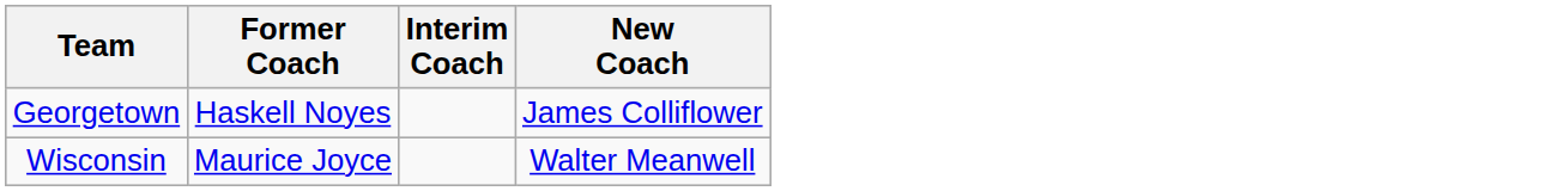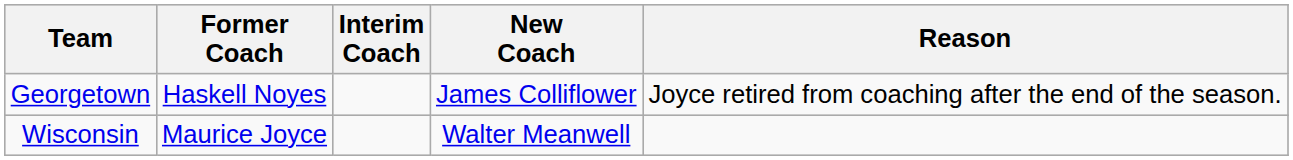 <table class="wikitable" style="text-align:center;">
 <tr>
 <th>Team</th>
 <th>Former<br>Coach</th>
 <th>Interim<br>Coach</th>
 <th>New<br>Coach</th>
+<th>Reason</th>
 </tr>
 <tr>
 <td><a href='#'>Georgetown</a></td>
 <td><a href='#'>Haskell Noyes</a></td>
 <td></td>
 <td><a href='#'>James Colliflower</a></td>
+<td>Joyce retired from coaching after the end of the season.</td>
 </tr>
 <tr>
 <td><a href='#'>Wisconsin</a></td>
 <td><a href='#'>Maurice Joyce</a></td>
 <td></td>
 <td><a href='#'>Walter Meanwell</a></td>
+<td></td>
 </tr>
 </table>
